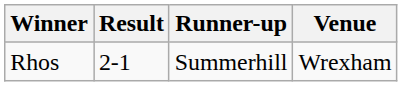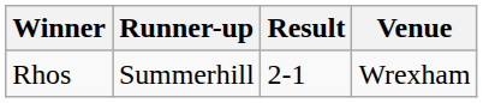 <table class="wikitable">
 <tr>
 <th>Winner</th>
+<th>Runner-up</th>
 <th>Result</th>
-<th>Runner-up</th>
 <th>Venue</th>
 </tr>
 <tr>
 <td>Rhos</td>
+<td>Summerhill</td>
 <td>2-1</td>
-<td>Summerhill</td>
 <td>Wrexham</td>
 </tr>
 </table>
